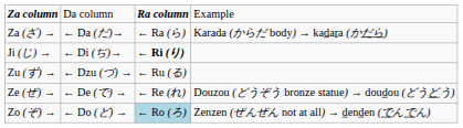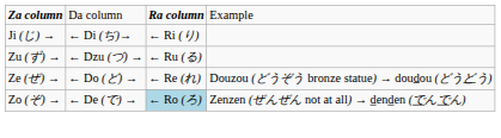 <table class="wikitable">
 <tr>
 <td><strong><em>Za<em> column<strong></td>
 <td></em></strong>Da</em> column</strong></td>
 <td><strong><em>Ra<em> column<strong></td>
 <td></strong>Example<strong></td>
 </tr>
 <tr>
-<td></em>Za<em> (ざ) →</td>
-<td>← </em>Da<em> (だ)→</td>
-<td>← </em>Ra<em> (ら)</td>
-<td></em>Karada<em> (からだ </em>body<em>) → </em>ka<u>d</u>a<u>r</u>a<em> (か<u>だら</u>)</td>
-</tr>
-<tr>
 <td></em>Ji<em> (じ) →</td>
 <td>← </em>Di<em> (ぢ)→</td>
-<td><strong>← </em>Ri<em> (り)</strong></td>
+<td>← </em>Ri<em> (り)</td>
 <td></td>
 </tr>
 <tr>
 <td></em>Zu<em> (ず) →</td>
 <td>← </em>Dzu<em> (づ) →</td>
 <td>← </em>Ru<em> (る)</td>
 <td></td>
 </tr>
 <tr>
 <td></em>Ze<em> (ぜ) →</td>
-<td>← </em>De<em> (で) →</td>
+<td>← </em>Do<em> (ど) →</td>
 <td>← </em>Re<em> (れ)</td>
 <td></em>Douzou<em> (どうぞう </em>bronze statue<em>) → </em>dou<u>d</u>ou<em> (どう<u>ど</u>う)</td>
 </tr>
 <tr>
 <td></em>Zo<em> (ぞ) →</td>
-<td>← </em>Do<em> (ど) →</td>
+<td>← </em>De<em> (で) →</td>
 <td style="background: lightblue;">← </em>Ro<em> (ろ)</td>
 <td></em>Zenzen<em> (ぜんぜん </em>not at all<em>) → </em><u>d</u>en<u>d</u>en<em> (<u>で</u>ん<u>で</u>ん)</td>
 </tr>
 </table>
